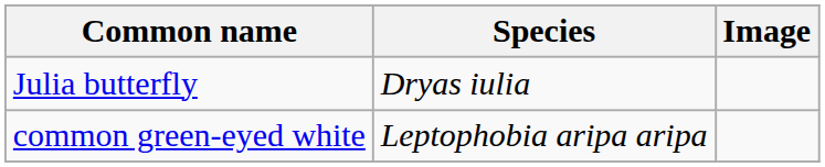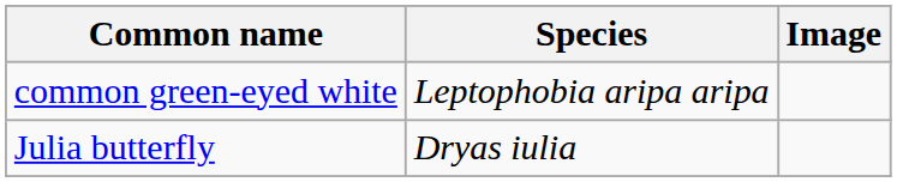 <table class="wikitable sortable mw-collapsible">
 <tr>
 <th>Common name</th>
 <th>Species</th>
 <th>Image</th>
 </tr>
 <tr>
+<td><a href='#'>common green-eyed white</a></td>
+<td><em>Leptophobia aripa aripa</em></td>
+<td></td>
+</tr>
+<tr>
 <td><a href='#'>Julia butterfly</a></td>
 <td><em>Dryas iulia</em></td>
 <td></td>
 </tr>
-<tr>
-<td><a href='#'>common green-eyed white</a></td>
-<td><em>Leptophobia aripa aripa</em></td>
-<td></td>
-</tr>
 </table>
